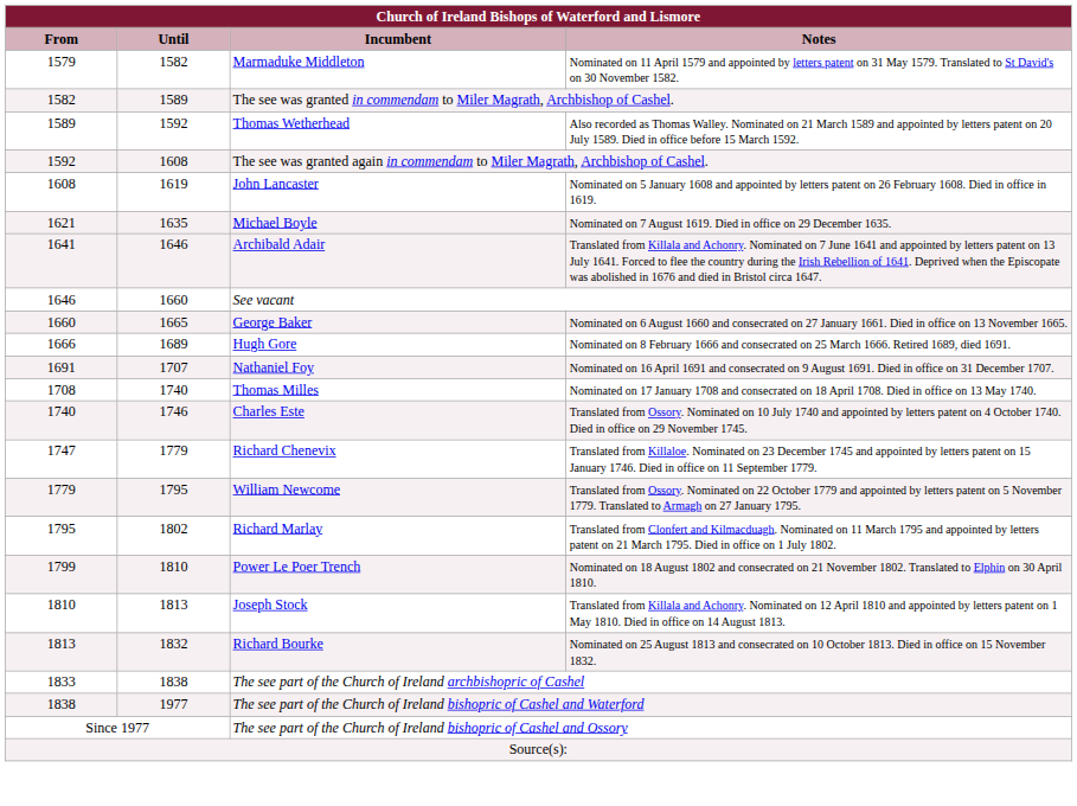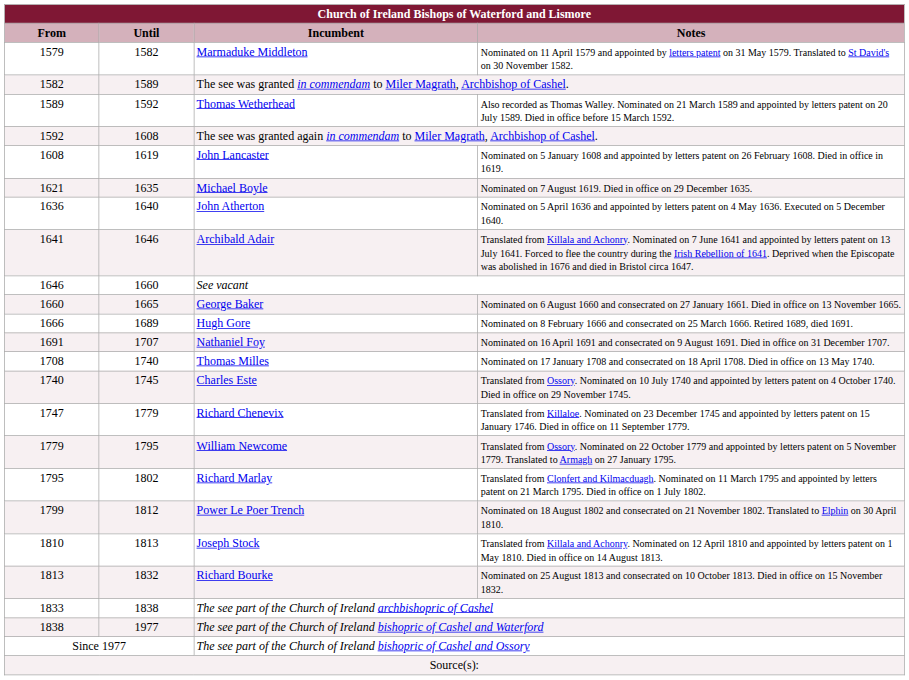 <table class="wikitable" style="width:95%;" border="1" cellpadding="2">
 <tr>
 <th colspan="4" style="background-color: #7F1734; color: white;">Church of Ireland Bishops of Waterford and Lismore</th>
 </tr>
 <tr valign=center>
 <th style="background-color: #D4B1BB" width="10%">From</th>
 <th style="background-color: #D4B1BB" width="10%">Until</th>
 <th style="background-color: #D4B1BB" width="30%">Incumbent</th>
 <th style="background-color: #D4B1BB" width="45%">Notes</th>
 </tr>
 <tr valign=top bgcolor="white">
 <td align=center>1579</td>
 <td align=center>1582</td>
 <td><a href='#'>Marmaduke Middleton</a></td>
 <td><small>Nominated on 11 April 1579 and appointed by <a href='#'>letters patent</a> on 31 May 1579. Translated to <a href='#'>St David's</a> on 30 November 1582.</small></td>
 </tr>
 <tr valign=top bgcolor="#F7F0F2">
 <td align=center>1582</td>
 <td align=center>1589</td>
 <td colspan=2>The see was granted <em><a href='#'>in commendam</a></em> to <a href='#'>Miler Magrath</a>, <a href='#'>Archbishop of Cashel</a>.</td>
 </tr>
 <tr valign=top bgcolor="white">
 <td align=center>1589</td>
 <td align=center>1592</td>
 <td><a href='#'>Thomas Wetherhead</a></td>
 <td><small>Also recorded as Thomas Walley. Nominated on 21 March 1589 and appointed by letters patent on 20 July 1589. Died in office before 15 March 1592.</small></td>
 </tr>
 <tr valign=top bgcolor="#F7F0F2">
 <td align=center>1592</td>
 <td align=center>1608</td>
 <td colspan=2>The see was granted again <em><a href='#'>in commendam</a></em> to <a href='#'>Miler Magrath</a>, <a href='#'>Archbishop of Cashel</a>.</td>
 </tr>
 <tr valign=top bgcolor="white">
 <td align=center>1608</td>
 <td align=center>1619</td>
 <td><a href='#'>John Lancaster</a></td>
 <td><small>Nominated on 5 January 1608 and appointed by letters patent on 26 February 1608. Died in office in 1619.</small></td>
 </tr>
 <tr valign=top bgcolor="#F7F0F2">
 <td align=center>1621</td>
 <td align=center>1635</td>
 <td><a href='#'>Michael Boyle</a></td>
 <td><small>Nominated on 7 August 1619. Died in office on 29 December 1635.</small></td>
 </tr>
+<tr valign=top bgcolor="white">
+<td align=center>1636</td>
+<td align=center>1640</td>
+<td><a href='#'>John Atherton</a></td>
+<td><small>Nominated on 5 April 1636 and appointed by letters patent on 4 May 1636. Executed on 5 December 1640.</small></td>
+</tr>
 <tr valign=top bgcolor="#F7F0F2">
 <td align=center>1641</td>
 <td align=center>1646</td>
 <td><a href='#'>Archibald Adair</a></td>
 <td><small>Translated from <a href='#'>Killala and Achonry</a>. Nominated on 7 June 1641 and appointed by letters patent on 13 July 1641. Forced to flee the country during the <a href='#'>Irish Rebellion of 1641</a>. Deprived when the Episcopate was abolished in 1676 and died in Bristol circa 1647.</small></td>
 </tr>
 <tr valign=top bgcolor="white">
 <td align=center>1646</td>
 <td align=center>1660</td>
 <td colspan=2><em>See vacant</em></td>
 </tr>
 <tr valign=top bgcolor="#F7F0F2">
 <td align=center>1660</td>
 <td align=center>1665</td>
 <td><a href='#'>George Baker</a></td>
 <td><small>Nominated on 6 August 1660 and consecrated on 27 January 1661. Died in office on 13 November 1665.</small></td>
 </tr>
 <tr valign=top bgcolor="white">
 <td align=center>1666</td>
 <td align=center>1689</td>
 <td><a href='#'>Hugh Gore</a></td>
 <td><small>Nominated on 8 February 1666 and consecrated on 25 March 1666. Retired 1689, died 1691.</small></td>
 </tr>
 <tr valign=top bgcolor="#F7F0F2">
 <td align=center>1691</td>
 <td align=center>1707</td>
 <td><a href='#'>Nathaniel Foy</a></td>
 <td><small>Nominated on 16 April 1691 and consecrated on 9 August 1691. Died in office on 31 December 1707.</small></td>
 </tr>
 <tr valign=top bgcolor="white">
 <td align=center>1708</td>
 <td align=center>1740</td>
 <td><a href='#'>Thomas Milles</a></td>
 <td><small>Nominated on 17 January 1708 and consecrated on 18 April 1708. Died in office on 13 May 1740.</small></td>
 </tr>
 <tr valign=top bgcolor="#F7F0F2">
 <td align=center>1740</td>
-<td align=center>1746</td>
+<td align=center>1745</td>
 <td><a href='#'>Charles Este</a></td>
 <td><small>Translated from <a href='#'>Ossory</a>. Nominated on 10 July 1740 and appointed by letters patent on 4 October 1740. Died in office on 29 November 1745.</small></td>
 </tr>
 <tr valign=top bgcolor="white">
 <td align=center>1747</td>
 <td align=center>1779</td>
 <td><a href='#'>Richard Chenevix</a></td>
 <td><small>Translated from <a href='#'>Killaloe</a>. Nominated on 23 December 1745 and appointed by letters patent on 15 January 1746. Died in office on 11 September 1779.</small></td>
 </tr>
 <tr valign=top bgcolor="#F7F0F2">
 <td align=center>1779</td>
 <td align=center>1795</td>
 <td><a href='#'>William Newcome</a></td>
 <td><small>Translated from <a href='#'>Ossory</a>. Nominated on 22 October 1779 and appointed by letters patent on 5 November 1779. Translated to <a href='#'>Armagh</a> on 27 January 1795.</small></td>
 </tr>
 <tr valign=top bgcolor="white">
 <td align=center>1795</td>
 <td align=center>1802</td>
 <td><a href='#'>Richard Marlay</a></td>
 <td><small>Translated from <a href='#'>Clonfert and Kilmacduagh</a>. Nominated on 11 March 1795 and appointed by letters patent on 21 March 1795. Died in office on 1 July 1802.</small></td>
 </tr>
 <tr valign=top bgcolor="#F7F0F2">
 <td align=center>1799</td>
-<td align=center>1810</td>
+<td align=center>1812</td>
 <td><a href='#'>Power Le Poer Trench</a></td>
 <td><small>Nominated on 18 August 1802 and consecrated on 21 November 1802. Translated to <a href='#'>Elphin</a> on 30 April 1810.</small></td>
 </tr>
 <tr valign=top bgcolor="white">
 <td align=center>1810</td>
 <td align=center>1813</td>
 <td><a href='#'>Joseph Stock</a></td>
 <td><small>Translated from <a href='#'>Killala and Achonry</a>. Nominated on 12 April 1810 and appointed by letters patent on 1 May 1810. Died in office on 14 August 1813.</small></td>
 </tr>
 <tr valign=top bgcolor="#F7F0F2">
 <td align=center>1813</td>
 <td align=center>1832</td>
 <td><a href='#'>Richard Bourke</a></td>
 <td><small>Nominated on 25 August 1813 and consecrated on 10 October 1813. Died in office on 15 November 1832.</small></td>
 </tr>
 <tr valign=top bgcolor="white">
 <td align=center>1833</td>
 <td align=center>1838</td>
 <td colspan=2><em>The see part of the Church of Ireland <a href='#'>archbishopric of Cashel</a></em></td>
 </tr>
 <tr valign=top bgcolor="#F7F0F2">
 <td align=center>1838</td>
 <td align=center>1977</td>
 <td colspan=2><em>The see part of the Church of Ireland <a href='#'>bishopric of Cashel and Waterford</a></em></td>
 </tr>
 <tr valign=top bgcolor="white">
 <td colspan=2 align=center>Since 1977</td>
 <td colspan=2><em>The see part of the Church of Ireland <a href='#'>bishopric of Cashel and Ossory</a></em></td>
 </tr>
 <tr valign=top bgcolor="#F7F0F2">
 <td align=center colspan="4">Source(s):</td>
 </tr>
 </table>
